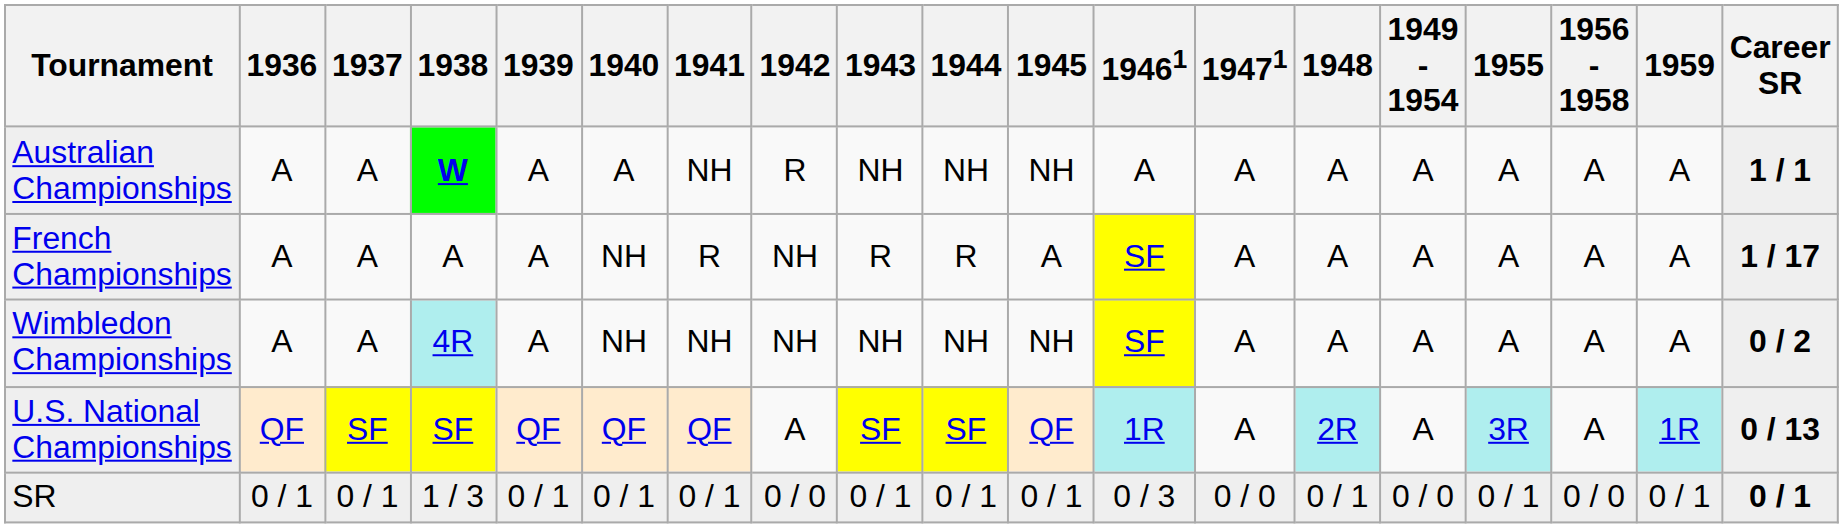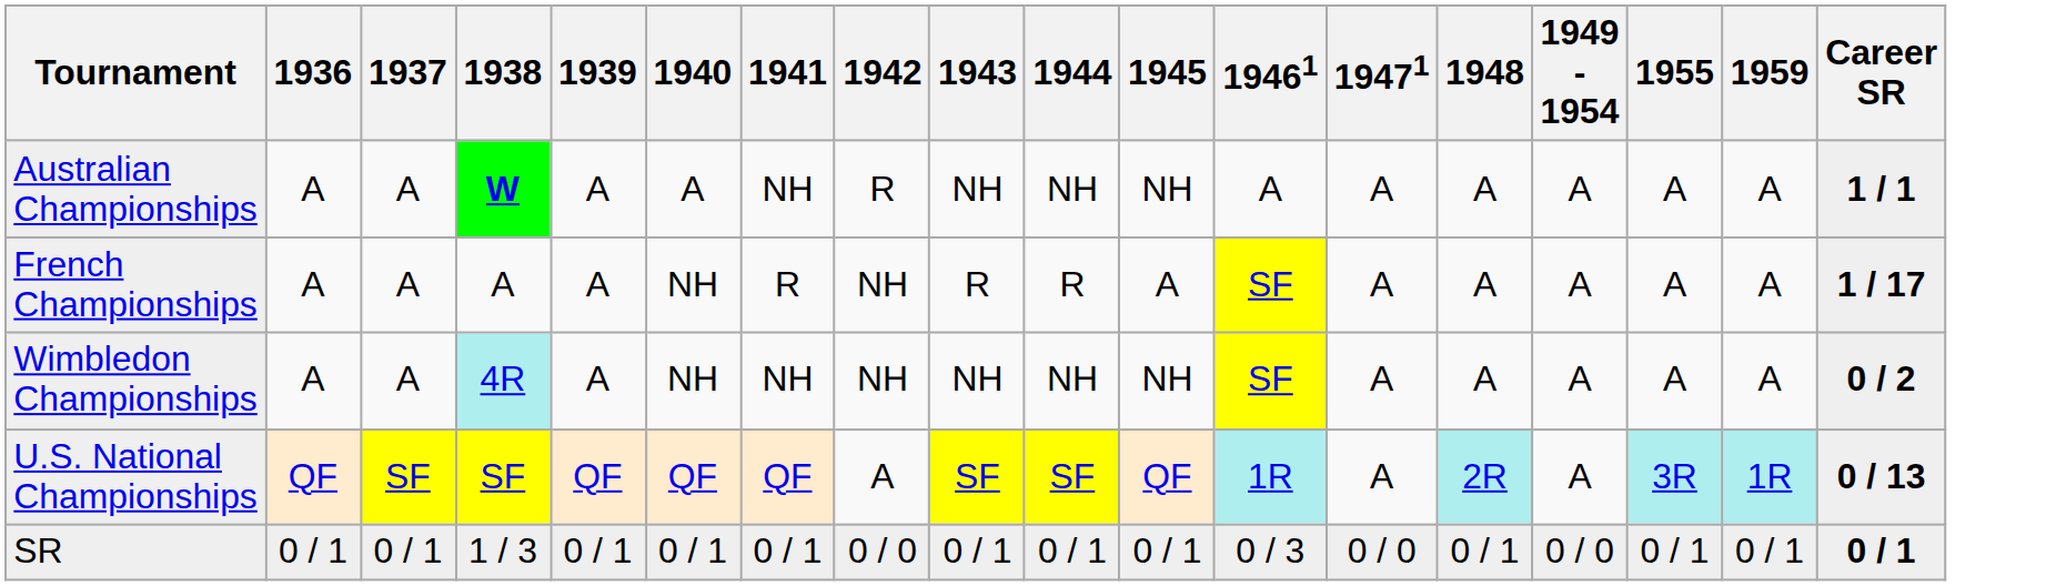 <table class="wikitable">
 <tr style="background:#efefef;">
 <th>Tournament</th>
 <th>1936</th>
 <th>1937</th>
 <th>1938</th>
 <th>1939</th>
 <th>1940</th>
 <th>1941</th>
 <th>1942</th>
 <th>1943</th>
 <th>1944</th>
 <th>1945</th>
 <th>1946<sup>1</sup></th>
 <th>1947<sup>1</sup></th>
 <th>1948</th>
 <th>1949 - 1954</th>
 <th>1955</th>
-<th>1956 - 1958</th>
 <th>1959</th>
 <th>Career SR</th>
 </tr>
 <tr>
 <td style="background:#EFEFEF;"><a href='#'>Australian Championships</a></td>
 <td style="text-align:center;">A</td>
 <td style="text-align:center;">A</td>
 <td style="text-align:center; background:#0f0;"><strong><a href='#'>W</a></strong></td>
 <td style="text-align:center;">A</td>
 <td style="text-align:center;">A</td>
 <td style="text-align:center;">NH</td>
 <td style="text-align:center;">R</td>
 <td style="text-align:center;">NH</td>
 <td style="text-align:center;">NH</td>
 <td style="text-align:center;">NH</td>
-<td style="text-align:center;">A</td>
 <td style="text-align:center;">A</td>
 <td style="text-align:center;">A</td>
 <td style="text-align:center;">A</td>
 <td style="text-align:center;">A</td>
 <td style="text-align:center;">A</td>
 <td style="text-align:center;">A</td>
 <td style="text-align:center; background:#efefef;"><strong>1 / 1</strong></td>
 </tr>
 <tr>
 <td style="background:#EFEFEF;"><a href='#'>French Championships</a></td>
 <td style="text-align:center;">A</td>
 <td style="text-align:center;">A</td>
 <td style="text-align:center;">A</td>
 <td style="text-align:center;">A</td>
 <td style="text-align:center;">NH</td>
 <td style="text-align:center;">R</td>
 <td style="text-align:center;">NH</td>
 <td style="text-align:center;">R</td>
 <td style="text-align:center;">R</td>
 <td style="text-align:center;">A</td>
 <td style="text-align:center; background:yellow;"><a href='#'>SF</a></td>
 <td style="text-align:center;">A</td>
 <td style="text-align:center;">A</td>
 <td style="text-align:center;">A</td>
 <td style="text-align:center;">A</td>
 <td style="text-align:center;">A</td>
-<td style="text-align:center;">A</td>
 <td style="text-align:center; background:#efefef;"><strong>1 / 17</strong></td>
 </tr>
 <tr>
 <td style="background:#EFEFEF;"><a href='#'>Wimbledon Championships</a></td>
 <td style="text-align:center;">A</td>
 <td style="text-align:center;">A</td>
 <td style="text-align:center; background:#afeeee;"><a href='#'>4R</a></td>
 <td style="text-align:center;">A</td>
 <td style="text-align:center;">NH</td>
 <td style="text-align:center;">NH</td>
 <td style="text-align:center;">NH</td>
 <td style="text-align:center;">NH</td>
 <td style="text-align:center;">NH</td>
 <td style="text-align:center;">NH</td>
 <td style="text-align:center; background:yellow;"><a href='#'>SF</a></td>
-<td style="text-align:center;">A</td>
 <td style="text-align:center;">A</td>
 <td style="text-align:center;">A</td>
 <td style="text-align:center;">A</td>
 <td style="text-align:center;">A</td>
 <td style="text-align:center;">A</td>
 <td style="text-align:center; background:#efefef;"><strong>0 / 2</strong></td>
 </tr>
 <tr>
 <td style="background:#EFEFEF;"><a href='#'>U.S. National Championships</a></td>
 <td style="text-align:center; background:#ffebcd;"><a href='#'>QF</a></td>
 <td style="text-align:center; background:yellow;"><a href='#'>SF</a></td>
 <td style="text-align:center; background:yellow;"><a href='#'>SF</a></td>
 <td style="text-align:center; background:#ffebcd;"><a href='#'>QF</a></td>
 <td style="text-align:center; background:#ffebcd;"><a href='#'>QF</a></td>
 <td style="text-align:center; background:#ffebcd;"><a href='#'>QF</a></td>
 <td style="text-align:center;">A</td>
 <td style="text-align:center; background:yellow;"><a href='#'>SF</a></td>
 <td style="text-align:center; background:yellow;"><a href='#'>SF</a></td>
 <td style="text-align:center; background:#ffebcd;"><a href='#'>QF</a></td>
 <td style="text-align:center; background:#afeeee;"><a href='#'>1R</a></td>
 <td style="text-align:center;">A</td>
 <td style="text-align:center; background:#afeeee;"><a href='#'>2R</a></td>
 <td style="text-align:center;">A</td>
 <td style="text-align:center; background:#afeeee;"><a href='#'>3R</a></td>
-<td style="text-align:center;">A</td>
 <td style="text-align:center; background:#afeeee;"><a href='#'>1R</a></td>
 <td style="text-align:center; background:#efefef;"><strong>0 / 13</strong></td>
 </tr>
 <tr>
 <td style="background:#EFEFEF;">SR</td>
 <td style="text-align:center; background:#efefef;">0 / 1</td>
 <td style="text-align:center; background:#efefef;">0 / 1</td>
 <td style="text-align:center; background:#efefef;">1 / 3</td>
 <td style="text-align:center; background:#efefef;">0 / 1</td>
 <td style="text-align:center; background:#efefef;">0 / 1</td>
 <td style="text-align:center; background:#efefef;">0 / 1</td>
 <td style="text-align:center; background:#efefef;">0 / 0</td>
 <td style="text-align:center; background:#efefef;">0 / 1</td>
 <td style="text-align:center; background:#efefef;">0 / 1</td>
 <td style="text-align:center; background:#efefef;">0 / 1</td>
 <td style="text-align:center; background:#efefef;">0 / 3</td>
 <td style="text-align:center; background:#efefef;">0 / 0</td>
 <td style="text-align:center; background:#efefef;">0 / 1</td>
 <td style="text-align:center; background:#efefef;">0 / 0</td>
 <td style="text-align:center; background:#efefef;">0 / 1</td>
-<td style="text-align:center; background:#efefef;">0 / 0</td>
 <td style="text-align:center; background:#efefef;">0 / 1</td>
 <td style="text-align:center; background:#efefef;"><strong>0 / 1</strong></td>
 </tr>
 </table>
